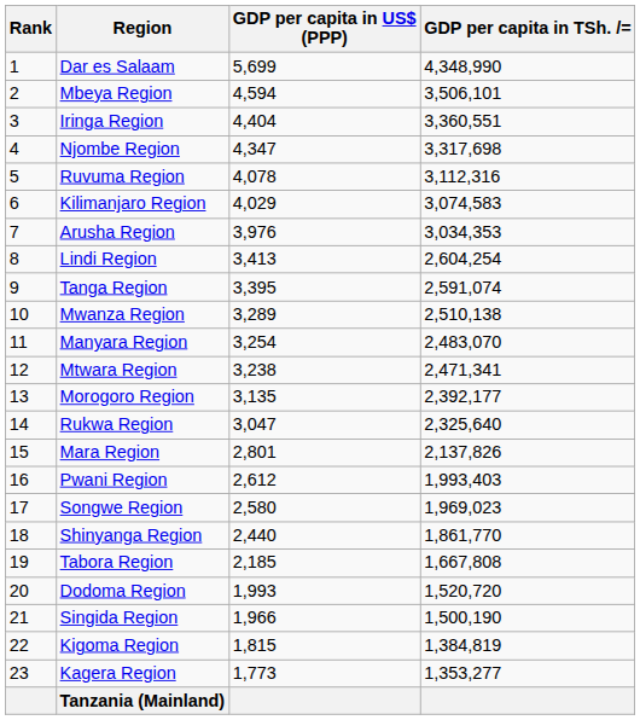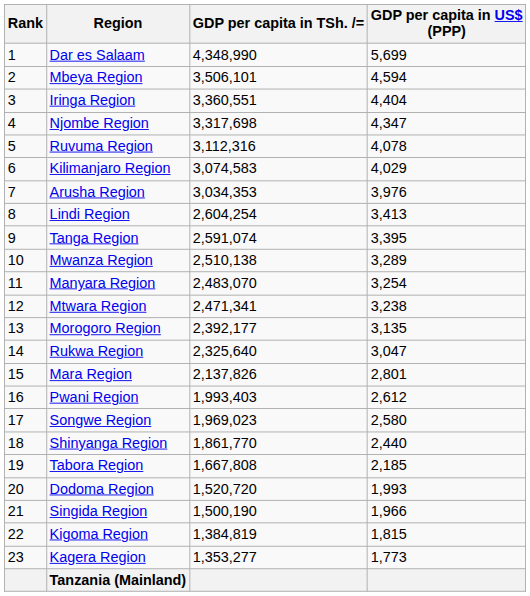 <table class="wikitable sortable">
 <tr>
 <th>Rank</th>
 <th>Region</th>
+<th>GDP per capita in TSh. /=</th>
 <th>GDP per capita in <a href='#'>US$</a> <br>(PPP)</th>
-<th>GDP per capita in TSh. /=</th>
 </tr>
 <tr>
 <td>1</td>
 <td><a href='#'>Dar es Salaam</a></td>
+<td>4,348,990</td>
 <td>5,699</td>
-<td>4,348,990</td>
 </tr>
 <tr>
 <td>2</td>
 <td><a href='#'>Mbeya Region</a></td>
+<td>3,506,101</td>
 <td>4,594</td>
-<td>3,506,101</td>
 </tr>
 <tr>
 <td>3</td>
 <td><a href='#'>Iringa Region</a></td>
+<td>3,360,551</td>
 <td>4,404</td>
-<td>3,360,551</td>
 </tr>
 <tr>
 <td>4</td>
 <td><a href='#'>Njombe Region</a></td>
+<td>3,317,698</td>
 <td>4,347</td>
-<td>3,317,698</td>
 </tr>
 <tr>
 <td>5</td>
 <td><a href='#'>Ruvuma Region</a></td>
+<td>3,112,316</td>
 <td>4,078</td>
-<td>3,112,316</td>
 </tr>
 <tr>
 <td>6</td>
 <td><a href='#'>Kilimanjaro Region</a></td>
+<td>3,074,583</td>
 <td>4,029</td>
-<td>3,074,583</td>
 </tr>
 <tr>
 <td>7</td>
 <td><a href='#'>Arusha Region</a></td>
+<td>3,034,353</td>
 <td>3,976</td>
-<td>3,034,353</td>
 </tr>
 <tr>
 <td>8</td>
 <td><a href='#'>Lindi Region</a></td>
+<td>2,604,254</td>
 <td>3,413</td>
-<td>2,604,254</td>
 </tr>
 <tr>
 <td>9</td>
 <td><a href='#'>Tanga Region</a></td>
+<td>2,591,074</td>
 <td>3,395</td>
-<td>2,591,074</td>
 </tr>
 <tr>
 <td>10</td>
 <td><a href='#'>Mwanza Region</a></td>
+<td>2,510,138</td>
 <td>3,289</td>
-<td>2,510,138</td>
 </tr>
 <tr>
 <td>11</td>
 <td><a href='#'>Manyara Region</a></td>
+<td>2,483,070</td>
 <td>3,254</td>
-<td>2,483,070</td>
 </tr>
 <tr>
 <td>12</td>
 <td><a href='#'>Mtwara Region</a></td>
+<td>2,471,341</td>
 <td>3,238</td>
-<td>2,471,341</td>
 </tr>
 <tr>
 <td>13</td>
 <td><a href='#'>Morogoro Region</a></td>
+<td>2,392,177</td>
 <td>3,135</td>
-<td>2,392,177</td>
 </tr>
 <tr>
 <td>14</td>
 <td><a href='#'>Rukwa Region</a></td>
+<td>2,325,640</td>
 <td>3,047</td>
-<td>2,325,640</td>
 </tr>
 <tr>
 <td>15</td>
 <td><a href='#'>Mara Region</a></td>
+<td>2,137,826</td>
 <td>2,801</td>
-<td>2,137,826</td>
 </tr>
 <tr>
 <td>16</td>
 <td><a href='#'>Pwani Region</a></td>
+<td>1,993,403</td>
 <td>2,612</td>
-<td>1,993,403</td>
 </tr>
 <tr>
 <td>17</td>
 <td><a href='#'>Songwe Region</a></td>
+<td>1,969,023</td>
 <td>2,580</td>
-<td>1,969,023</td>
 </tr>
 <tr>
 <td>18</td>
 <td><a href='#'>Shinyanga Region</a></td>
+<td>1,861,770</td>
 <td>2,440</td>
-<td>1,861,770</td>
 </tr>
 <tr>
 <td>19</td>
 <td><a href='#'>Tabora Region</a></td>
+<td>1,667,808</td>
 <td>2,185</td>
-<td>1,667,808</td>
 </tr>
 <tr>
 <td>20</td>
 <td><a href='#'>Dodoma Region</a></td>
+<td>1,520,720</td>
 <td>1,993</td>
-<td>1,520,720</td>
 </tr>
 <tr>
 <td>21</td>
 <td><a href='#'>Singida Region</a></td>
+<td>1,500,190</td>
 <td>1,966</td>
-<td>1,500,190</td>
 </tr>
 <tr>
 <td>22</td>
 <td><a href='#'>Kigoma Region</a></td>
+<td>1,384,819</td>
 <td>1,815</td>
-<td>1,384,819</td>
 </tr>
 <tr>
 <td>23</td>
 <td><a href='#'>Kagera Region</a></td>
+<td>1,353,277</td>
 <td>1,773</td>
-<td>1,353,277</td>
 </tr>
 <tr>
 <th></th>
 <th>Tanzania (Mainland)</th>
 <th></th>
 <th></th>
 </tr>
 </table>
